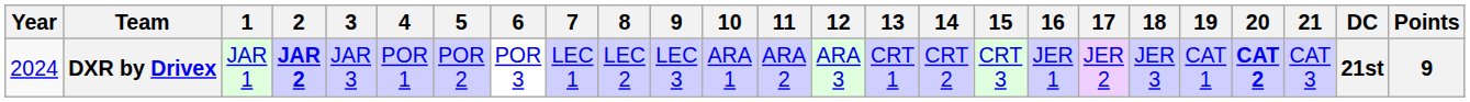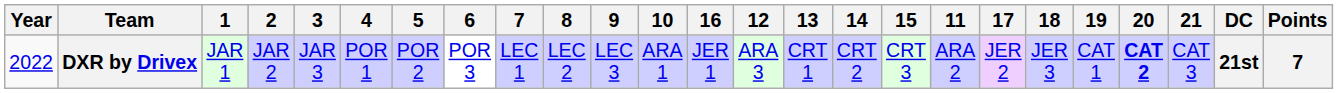 <table class="wikitable" style="text-align:center; font-size:85%">
 <tr>
 <th>Year</th>
 <th>Team</th>
 <th>1</th>
 <th>2</th>
 <th>3</th>
 <th>4</th>
 <th>5</th>
 <th>6</th>
 <th>7</th>
 <th>8</th>
 <th>9</th>
 <th>10</th>
-<th>11</th>
+<th>16</th>
 <th>12</th>
 <th>13</th>
 <th>14</th>
 <th>15</th>
-<th>16</th>
+<th>11</th>
 <th>17</th>
 <th>18</th>
 <th>19</th>
 <th>20</th>
 <th>21</th>
 <th>DC</th>
 <th>Points</th>
 </tr>
 <tr>
-<td><a href='#'>2024</a></td>
+<td><a href='#'>2022</a></td>
 <th nowrap>DXR by <a href='#'>Drivex</a></th>
 <td style="background:#DFFFDF"><a href='#'>JAR<br>1</a><br></td>
-<td style="background:#CFCFFF"><strong><a href='#'>JAR<br>2</a><br></strong></td>
+<td style="background:#CFCFFF"><a href='#'>JAR<br>2</a><br></td>
 <td style="background:#CFCFFF"><a href='#'>JAR<br>3</a><br></td>
 <td style="background:#CFCFFF"><a href='#'>POR<br>1</a><br></td>
 <td style="background:#CFCFFF"><a href='#'>POR<br>2</a><br></td>
 <td style="background:#FFFFFF"><a href='#'>POR<br>3</a><br></td>
 <td style="background:#CFCFFF"><a href='#'>LEC<br>1</a><br></td>
 <td style="background:#CFCFFF"><a href='#'>LEC<br>2</a><br></td>
 <td style="background:#CFCFFF"><a href='#'>LEC<br>3</a><br></td>
 <td style="background:#CFCFFF"><a href='#'>ARA<br>1</a><br></td>
-<td style="background:#CFCFFF"><a href='#'>ARA<br>2</a><br></td>
+<td style="background:#CFCFFF"><a href='#'>JER<br>1</a><br></td>
 <td style="background:#DFFFDF"><a href='#'>ARA<br>3</a><br></td>
 <td style="background:#CFCFFF"><a href='#'>CRT<br>1</a><br></td>
 <td style="background:#CFCFFF"><a href='#'>CRT<br>2</a><br></td>
 <td style="background:#DFFFDF"><a href='#'>CRT<br>3</a><br></td>
-<td style="background:#CFCFFF"><a href='#'>JER<br>1</a><br></td>
+<td style="background:#CFCFFF"><a href='#'>ARA<br>2</a><br></td>
 <td style="background:#EFCFFF"><a href='#'>JER<br>2</a><br></td>
 <td style="background:#CFCFFF"><a href='#'>JER<br>3</a><br></td>
 <td style="background:#CFCFFF"><a href='#'>CAT<br>1</a><br></td>
 <td style="background:#CFCFFF"><strong><a href='#'>CAT<br>2</a><br></strong></td>
 <td style="background:#CFCFFF"><a href='#'>CAT<br>3</a><br></td>
 <th>21st</th>
-<th>9</th>
+<th>7</th>
 </tr>
 </table>
